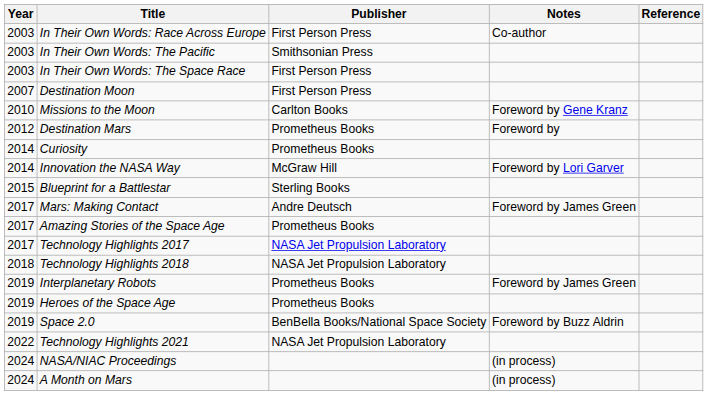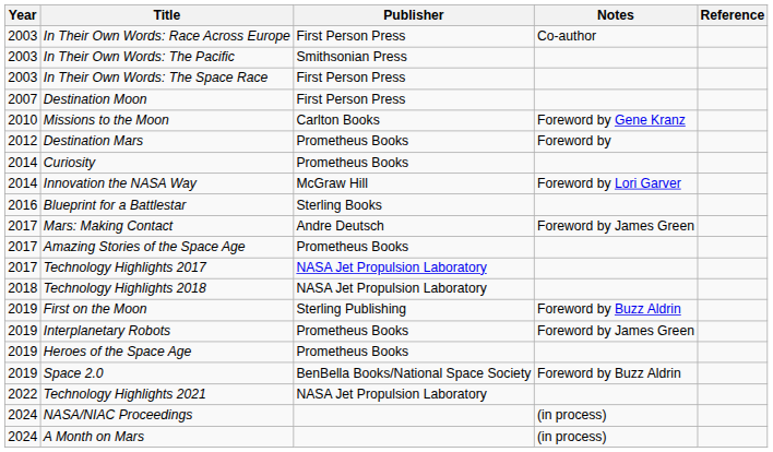 <table class="wikitable">
 <tr>
 <th>Year</th>
 <th>Title</th>
 <th>Publisher</th>
 <th>Notes</th>
 <th>Reference</th>
 </tr>
 <tr>
 <td>2003</td>
 <td><em>In Their Own Words: Race Across Europe</em></td>
 <td>First Person Press</td>
 <td>Co-author</td>
 <td></td>
 </tr>
 <tr>
 <td>2003</td>
 <td><em>In Their Own Words: The Pacific</em></td>
 <td>Smithsonian Press</td>
 <td></td>
 <td></td>
 </tr>
 <tr>
 <td>2003</td>
 <td><em>In Their Own Words: The Space Race</em></td>
 <td>First Person Press</td>
 <td></td>
 <td></td>
 </tr>
 <tr>
 <td>2007</td>
 <td><em>Destination Moon</em></td>
 <td>First Person Press</td>
 <td></td>
 <td></td>
 </tr>
 <tr>
 <td>2010</td>
 <td><em>Missions to the Moon</em></td>
 <td>Carlton Books</td>
 <td>Foreword by <a href='#'>Gene Kranz</a></td>
 <td></td>
 </tr>
 <tr>
 <td>2012</td>
 <td><em>Destination Mars</em></td>
 <td>Prometheus Books</td>
 <td>Foreword by </td>
 <td></td>
 </tr>
 <tr>
 <td>2014</td>
 <td><em>Curiosity</em></td>
 <td>Prometheus Books</td>
 <td></td>
 <td></td>
 </tr>
 <tr>
 <td>2014</td>
 <td><em>Innovation the NASA Way</em></td>
 <td>McGraw Hill</td>
 <td>Foreword by <a href='#'>Lori Garver</a></td>
 <td></td>
 </tr>
 <tr>
-<td>2015</td>
+<td>2016</td>
 <td><em>Blueprint for a Battlestar</em></td>
 <td>Sterling Books</td>
 <td></td>
 <td></td>
 </tr>
 <tr>
 <td>2017</td>
 <td><em>Mars: Making Contact</em></td>
 <td>Andre Deutsch</td>
 <td>Foreword by James Green</td>
 <td></td>
 </tr>
 <tr>
 <td>2017</td>
 <td><em>Amazing Stories of the Space Age</em></td>
 <td>Prometheus Books</td>
 <td></td>
 <td></td>
 </tr>
 <tr>
 <td>2017</td>
 <td><em>Technology Highlights 2017</em></td>
 <td><a href='#'>NASA Jet Propulsion Laboratory</a></td>
 <td></td>
 <td></td>
 </tr>
 <tr>
 <td>2018</td>
 <td><em>Technology Highlights 2018</em></td>
 <td>NASA Jet Propulsion Laboratory</td>
 <td></td>
+<td></td>
+</tr>
+<tr>
+<td>2019</td>
+<td><em>First on the Moon</em></td>
+<td>Sterling Publishing</td>
+<td>Foreword by <a href='#'>Buzz Aldrin</a></td>
 <td></td>
 </tr>
 <tr>
 <td>2019</td>
 <td><em>Interplanetary Robots</em></td>
 <td>Prometheus Books</td>
 <td>Foreword by James Green</td>
 <td></td>
 </tr>
 <tr>
 <td>2019</td>
 <td><em>Heroes of the Space Age</em></td>
 <td>Prometheus Books</td>
 <td></td>
 <td></td>
 </tr>
 <tr>
 <td>2019</td>
 <td><em>Space 2.0</em></td>
 <td>BenBella Books/National Space Society</td>
 <td>Foreword by Buzz Aldrin</td>
 <td></td>
 </tr>
 <tr>
 <td>2022</td>
 <td><em>Technology Highlights 2021</em></td>
 <td>NASA Jet Propulsion Laboratory</td>
 <td></td>
 <td></td>
 </tr>
 <tr>
 <td>2024</td>
 <td><em>NASA/NIAC Proceedings</em></td>
 <td></td>
 <td>(in process)</td>
 <td></td>
 </tr>
 <tr>
 <td>2024</td>
 <td><em>A Month on Mars</em></td>
 <td></td>
 <td>(in process)</td>
 <td></td>
 </tr>
 </table>
